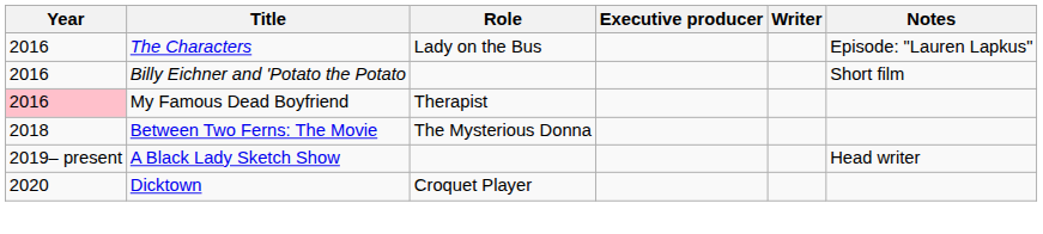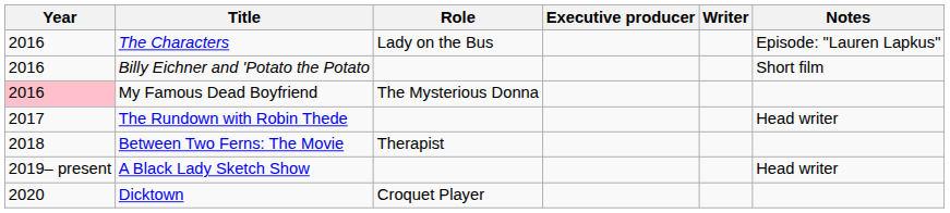 <table class="wikitable sortable">
 <tr>
 <th>Year</th>
 <th>Title</th>
 <th>Role</th>
 <th>Executive producer</th>
 <th>Writer</th>
 <th>Notes</th>
 </tr>
 <tr>
 <td>2016</td>
 <td><em><a href='#'>The Characters</a></em></td>
 <td>Lady on the Bus</td>
 <td></td>
 <td></td>
 <td>Episode: "Lauren Lapkus"</td>
 </tr>
 <tr>
 <td>2016</td>
 <td><em>Billy Eichner and 'Potato the Potato<strong></td>
 <td></td>
 <td></td>
 <td></td>
 <td>Short film</td>
 </tr>
 <tr>
 <td style="background: pink;">2016</td>
 <td></em>My Famous Dead Boyfriend<em></td>
-<td>Therapist</td>
+<td>The Mysterious Donna</td>
 <td></td>
 <td></td>
 <td></td>
 </tr>
 <tr>
+<td>2017</td>
+<td></em><a href='#'>The Rundown with Robin Thede</a><em></td>
+<td></td>
+<td></td>
+<td></td>
+<td>Head writer</td>
+</tr>
+<tr>
 <td>2018</td>
 <td></em><a href='#'>Between Two Ferns: The Movie</a><em></td>
-<td>The Mysterious Donna</td>
+<td>Therapist</td>
 <td></td>
 <td></td>
 <td></td>
 </tr>
 <tr>
 <td>2019– present</td>
 <td></em><a href='#'>A Black Lady Sketch Show</a><em></td>
 <td></td>
 <td></td>
 <td></td>
 <td>Head writer</td>
 </tr>
 <tr>
 <td>2020</td>
 <td></em><a href='#'>Dicktown</a><em></td>
 <td>Croquet Player</td>
 <td></td>
 <td></td>
 <td></td>
 </tr>
 </table>
